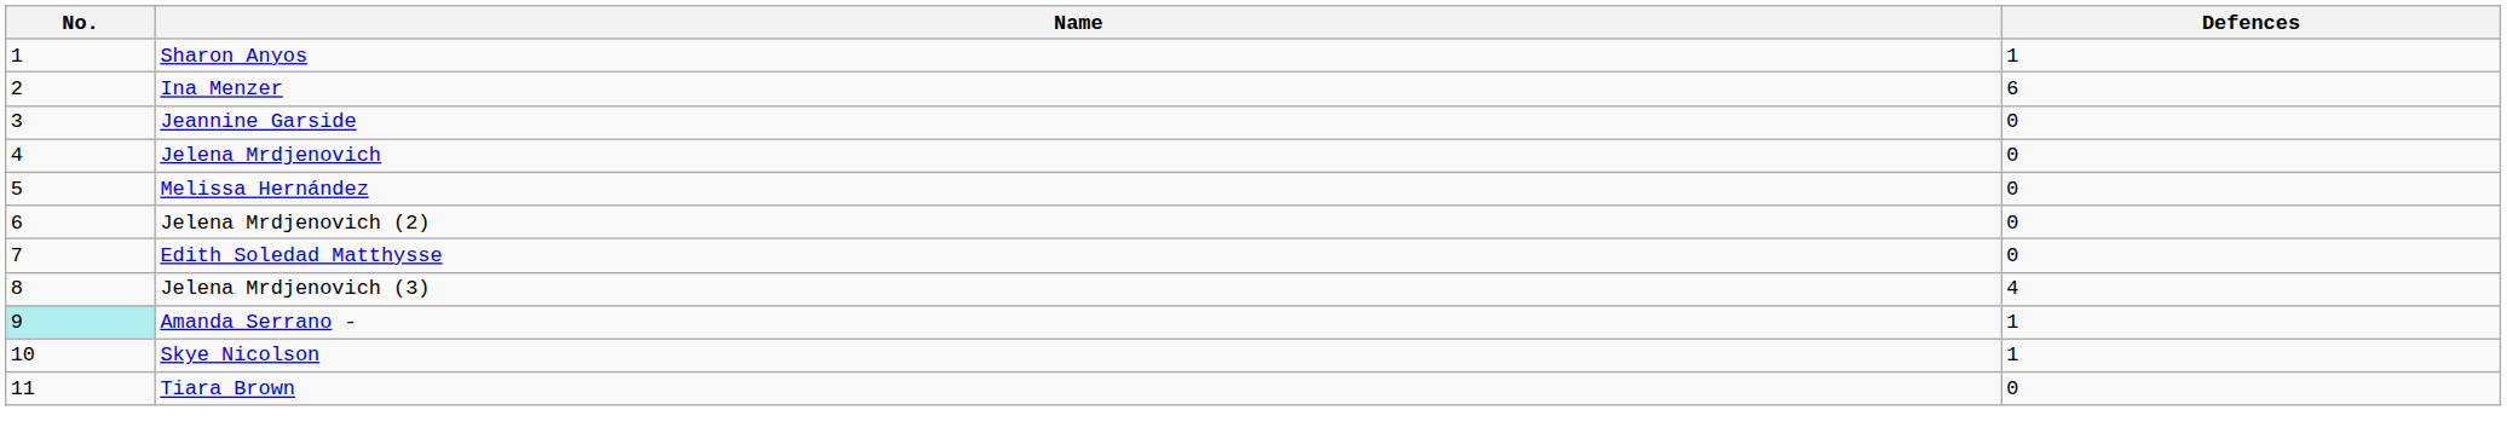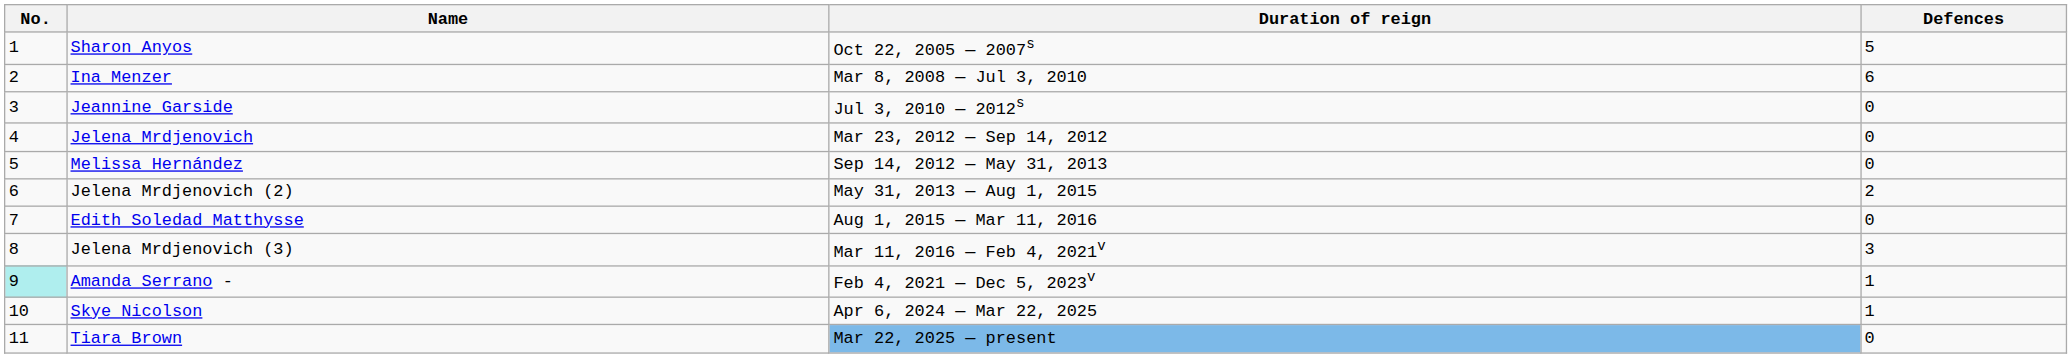 <table class="wikitable" width=80%>
 <tr>
 <th width=3%>No.</th>
 <th width=37%>Name</th>
+<th width=50%>Duration of reign</th>
 <th width=10%>Defences</th>
 </tr>
 <tr>
 <td>1</td>
 <td align=left> <a href='#'>Sharon Anyos</a></td>
-<td>1</td>
+<td>Oct 22, 2005 — 2007<sup>s</sup></td>
+<td>5</td>
 </tr>
 <tr>
 <td>2</td>
 <td align=left> <a href='#'>Ina Menzer</a></td>
+<td>Mar 8, 2008 — Jul 3, 2010</td>
 <td>6</td>
 </tr>
 <tr>
 <td>3</td>
 <td align=left> <a href='#'>Jeannine Garside</a></td>
+<td>Jul 3, 2010 — 2012<sup>s</sup></td>
 <td>0</td>
 </tr>
 <tr>
 <td>4</td>
 <td align=left> <a href='#'>Jelena Mrdjenovich</a></td>
+<td>Mar 23, 2012 — Sep 14, 2012</td>
 <td>0</td>
 </tr>
 <tr>
 <td>5</td>
 <td align=left> <a href='#'>Melissa Hernández</a></td>
+<td>Sep 14, 2012 — May 31, 2013</td>
 <td>0</td>
 </tr>
 <tr>
 <td>6</td>
 <td align=left> Jelena Mrdjenovich (2)</td>
-<td>0</td>
+<td>May 31, 2013 — Aug 1, 2015</td>
+<td>2</td>
 </tr>
 <tr>
 <td>7</td>
 <td align=left> <a href='#'>Edith Soledad Matthysse</a></td>
+<td>Aug 1, 2015 — Mar 11, 2016</td>
 <td>0</td>
 </tr>
 <tr>
 <td>8</td>
 <td align=left> Jelena Mrdjenovich (3)</td>
-<td>4</td>
+<td>Mar 11, 2016 — Feb 4, 2021<sup>v</sup></td>
+<td>3</td>
 </tr>
 <tr>
 <td style="background: paleturquoise;">9</td>
 <td align=left> <a href='#'>Amanda Serrano</a> - </td>
+<td>Feb 4, 2021 — Dec 5, 2023<sup>v</sup></td>
 <td>1</td>
 </tr>
 <tr>
 <td>10</td>
 <td align=left> <a href='#'>Skye Nicolson</a></td>
+<td>Apr 6, 2024 — Mar 22, 2025</td>
 <td>1</td>
 </tr>
 <tr>
 <td>11</td>
 <td align=left> <a href='#'>Tiara Brown</a></td>
+<td style="background:#7CB9E8;" width=5px>Mar 22, 2025 — present</td>
 <td>0</td>
 </tr>
 </table>
